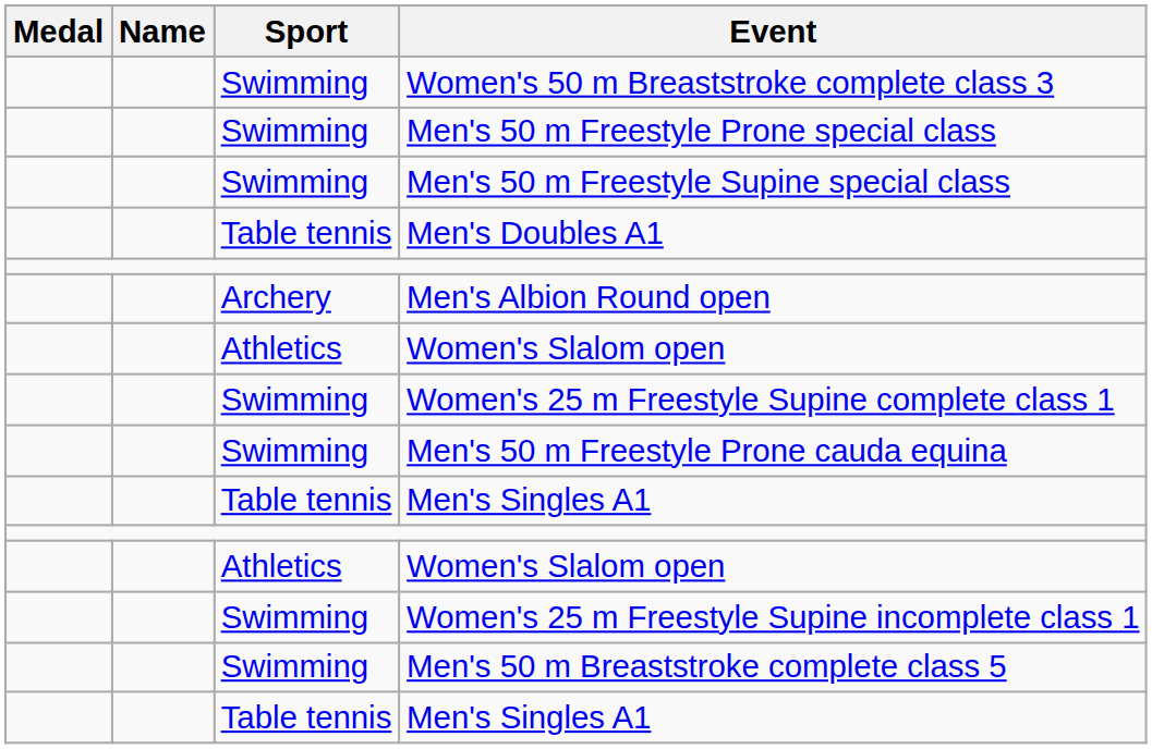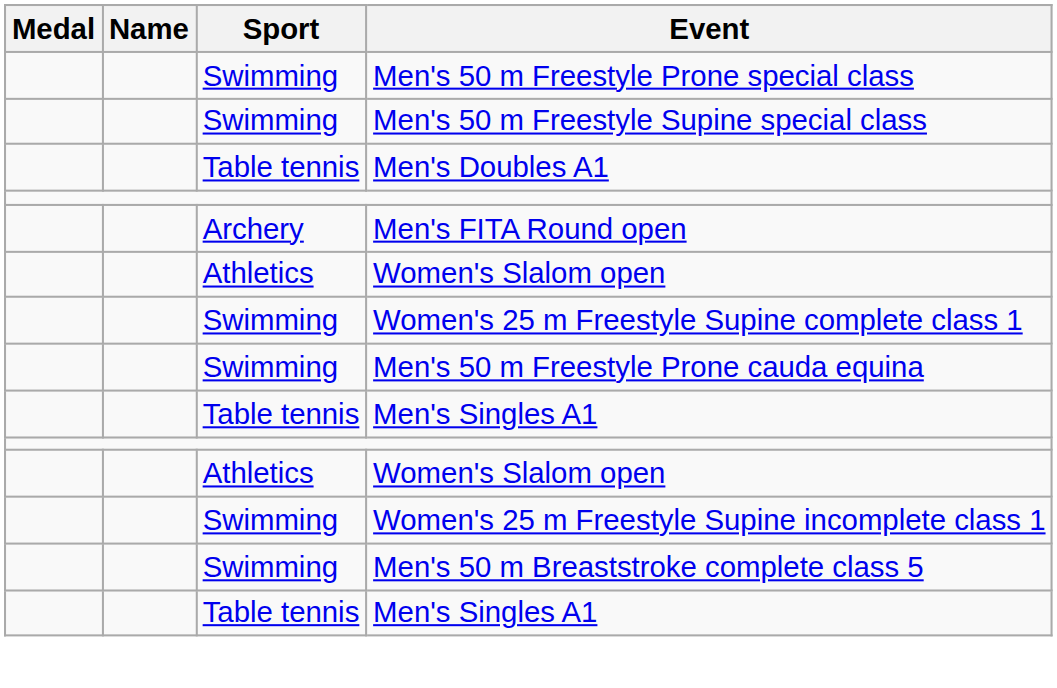 <table class="wikitable sortable" style="font-size: 90%;">
 <tr>
 <th>Medal</th>
 <th>Name</th>
 <th>Sport</th>
 <th>Event</th>
-</tr>
-<tr>
-<td></td>
-<td></td>
-<td><a href='#'>Swimming</a></td>
-<td><a href='#'>Women's 50 m Breaststroke complete class 3</a></td>
 </tr>
 <tr>
 <td></td>
 <td></td>
 <td><a href='#'>Swimming</a></td>
 <td><a href='#'>Men's 50 m Freestyle Prone special class</a></td>
 </tr>
 <tr>
 <td></td>
 <td></td>
 <td><a href='#'>Swimming</a></td>
 <td><a href='#'>Men's 50 m Freestyle Supine special class</a></td>
 </tr>
 <tr>
 <td></td>
 <td><br> </td>
 <td><a href='#'>Table tennis</a></td>
 <td><a href='#'>Men's Doubles A1</a></td>
 </tr>
 <tr>
 <td colspan=4></td>
 </tr>
 <tr>
 <td></td>
 <td></td>
 <td><a href='#'>Archery</a></td>
-<td><a href='#'>Men's Albion Round open</a></td>
+<td><a href='#'>Men's FITA Round open</a></td>
 </tr>
 <tr>
 <td></td>
 <td></td>
 <td><a href='#'>Athletics</a></td>
 <td><a href='#'>Women's Slalom open</a></td>
 </tr>
 <tr>
 <td></td>
 <td></td>
 <td><a href='#'>Swimming</a></td>
 <td><a href='#'>Women's 25 m Freestyle Supine complete class 1</a></td>
 </tr>
 <tr>
 <td></td>
 <td></td>
 <td><a href='#'>Swimming</a></td>
 <td><a href='#'>Men's 50 m Freestyle Prone cauda equina</a></td>
 </tr>
 <tr>
 <td></td>
 <td></td>
 <td><a href='#'>Table tennis</a></td>
 <td><a href='#'>Men's Singles A1</a></td>
 </tr>
 <tr>
 <td colspan=4></td>
 </tr>
 <tr>
 <td></td>
 <td></td>
 <td><a href='#'>Athletics</a></td>
 <td><a href='#'>Women's Slalom open</a></td>
 </tr>
 <tr>
 <td></td>
 <td></td>
 <td><a href='#'>Swimming</a></td>
 <td><a href='#'>Women's 25 m Freestyle Supine incomplete class 1</a></td>
 </tr>
 <tr>
 <td></td>
 <td></td>
 <td><a href='#'>Swimming</a></td>
 <td><a href='#'>Men's 50 m Breaststroke complete class 5</a></td>
 </tr>
 <tr>
 <td></td>
 <td></td>
 <td><a href='#'>Table tennis</a></td>
 <td><a href='#'>Men's Singles A1</a></td>
 </tr>
 </table>
